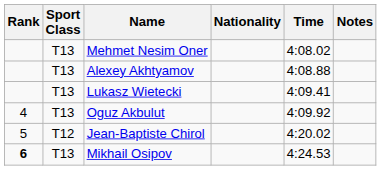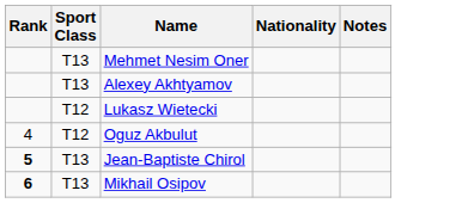 <table class="wikitable sortable" style="text-align:center">
 <tr>
 <th>Rank</th>
 <th>Sport<br>Class</th>
 <th>Name</th>
 <th>Nationality</th>
-<th>Time</th>
 <th>Notes</th>
 </tr>
 <tr>
 <td></td>
 <td>T13</td>
 <td align=left><a href='#'>Mehmet Nesim Oner</a></td>
 <td align=left></td>
-<td>4:08.02</td>
 <td></td>
 </tr>
 <tr>
 <td></td>
 <td>T13</td>
 <td align=left><a href='#'>Alexey Akhtyamov</a></td>
 <td align=left></td>
-<td>4:08.88</td>
 <td></td>
 </tr>
 <tr>
 <td></td>
-<td>T13</td>
+<td>T12</td>
 <td align=left><a href='#'>Lukasz Wietecki</a></td>
 <td align=left></td>
-<td>4:09.41</td>
 <td></td>
 </tr>
 <tr>
 <td>4</td>
-<td>T13</td>
+<td>T12</td>
 <td align=left><a href='#'>Oguz Akbulut</a></td>
 <td align=left></td>
-<td>4:09.92</td>
 <td></td>
 </tr>
 <tr>
-<td>5</td>
-<td>T12</td>
+<td><strong>5</strong></td>
+<td>T13</td>
 <td align=left><a href='#'>Jean-Baptiste Chirol</a></td>
 <td align=left></td>
-<td>4:20.02</td>
 <td></td>
 </tr>
 <tr>
 <td><strong>6</strong></td>
 <td>T13</td>
 <td align=left><a href='#'>Mikhail Osipov</a></td>
 <td align=left></td>
-<td>4:24.53</td>
 <td></td>
 </tr>
 </table>
